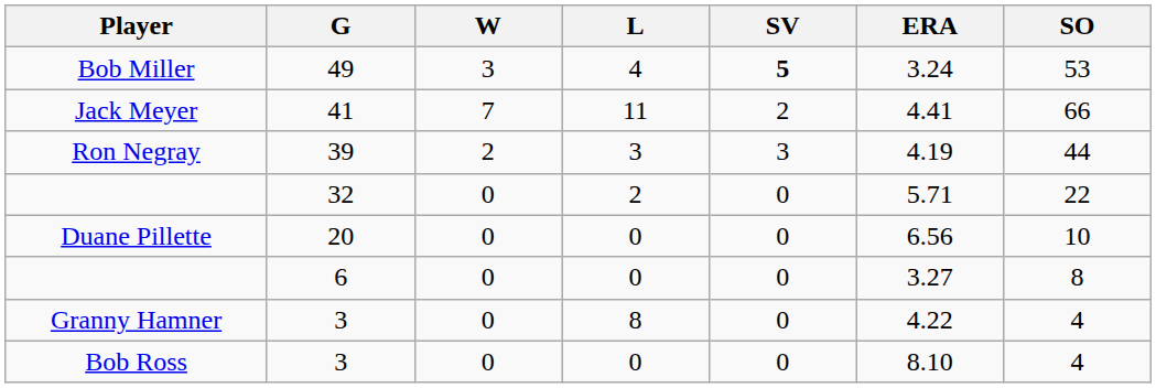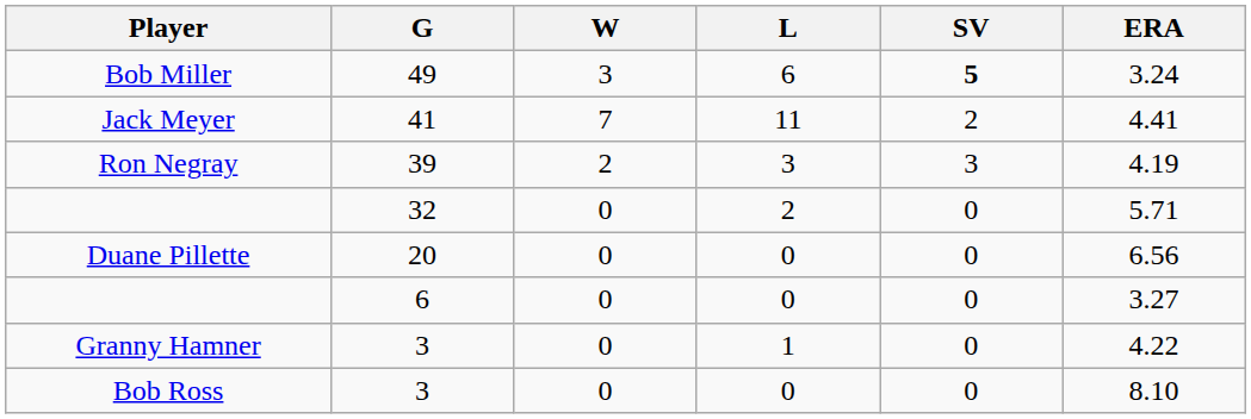 <table class="wikitable sortable">
 <tr>
 <th bgcolor="#DDDDFF" width="16%">Player</th>
 <th bgcolor="#DDDDFF" width="9%">G</th>
 <th bgcolor="#DDDDFF" width="9%">W</th>
 <th bgcolor="#DDDDFF" width="9%">L</th>
 <th bgcolor="#DDDDFF" width="9%">SV</th>
 <th bgcolor="#DDDDFF" width="9%">ERA</th>
-<th bgcolor="#DDDDFF" width="9%">SO</th>
 </tr>
 <tr align="center">
 <td><a href='#'>Bob Miller</a></td>
 <td>49</td>
 <td>3</td>
-<td>4</td>
+<td>6</td>
 <td><strong>5</strong></td>
 <td>3.24</td>
-<td>53</td>
 </tr>
 <tr align="center">
 <td><a href='#'>Jack Meyer</a></td>
 <td>41</td>
 <td>7</td>
 <td>11</td>
 <td>2</td>
 <td>4.41</td>
-<td>66</td>
 </tr>
 <tr align="center">
 <td><a href='#'>Ron Negray</a></td>
 <td>39</td>
 <td>2</td>
 <td>3</td>
 <td>3</td>
 <td>4.19</td>
-<td>44</td>
 </tr>
 <tr align="center">
 <td></td>
 <td>32</td>
 <td>0</td>
 <td>2</td>
 <td>0</td>
 <td>5.71</td>
-<td>22</td>
 </tr>
 <tr align="center">
 <td><a href='#'>Duane Pillette</a></td>
 <td>20</td>
 <td>0</td>
 <td>0</td>
 <td>0</td>
 <td>6.56</td>
-<td>10</td>
 </tr>
 <tr align="center">
 <td></td>
 <td>6</td>
 <td>0</td>
 <td>0</td>
 <td>0</td>
 <td>3.27</td>
-<td>8</td>
 </tr>
 <tr align="center">
 <td><a href='#'>Granny Hamner</a></td>
 <td>3</td>
 <td>0</td>
-<td>8</td>
+<td>1</td>
 <td>0</td>
 <td>4.22</td>
-<td>4</td>
 </tr>
 <tr align="center">
 <td><a href='#'>Bob Ross</a></td>
 <td>3</td>
 <td>0</td>
 <td>0</td>
 <td>0</td>
 <td>8.10</td>
-<td>4</td>
 </tr>
 </table>
